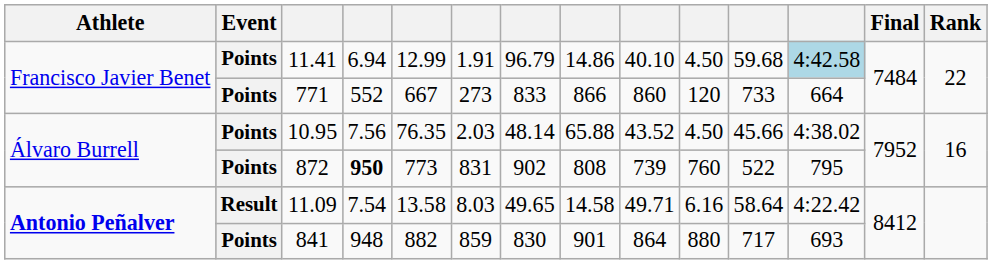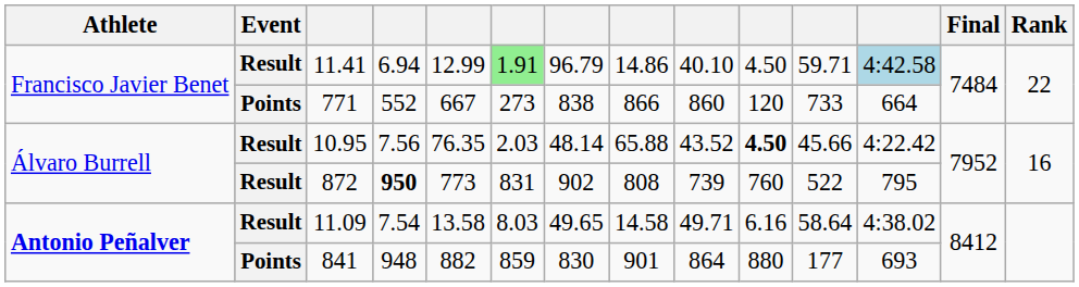 <table class="wikitable" style="font-size:90%">
 <tr>
 <th>Athlete</th>
 <th>Event</th>
 <th></th>
 <th></th>
 <th></th>
 <th></th>
 <th></th>
 <th></th>
 <th></th>
 <th></th>
 <th></th>
 <th></th>
 <th>Final</th>
 <th>Rank</th>
 </tr>
 <tr align=center>
 <td rowspan=2 align=left><a href='#'>Francisco Javier Benet</a></td>
-<th style="font-size:95%">Points</th>
+<th style="font-size:95%">Result</th>
 <td>11.41</td>
 <td>6.94</td>
 <td>12.99</td>
-<td>1.91</td>
+<td style="background: lightgreen;">1.91</td>
 <td>96.79</td>
 <td>14.86</td>
 <td>40.10</td>
 <td>4.50</td>
-<td>59.68</td>
+<td>59.71</td>
 <td style="background: lightblue;">4:42.58</td>
 <td rowspan=2>7484</td>
 <td rowspan=2>22</td>
 </tr>
 <tr align=center>
 <th style="font-size:95%">Points</th>
 <td>771</td>
 <td>552</td>
 <td>667</td>
 <td>273</td>
-<td>833</td>
+<td>838</td>
 <td>866</td>
 <td>860</td>
 <td>120</td>
 <td>733</td>
 <td>664</td>
 </tr>
 <tr align=center>
 <td rowspan=2 align=left><a href='#'>Álvaro Burrell</a></td>
-<th style="font-size:95%">Points</th>
+<th style="font-size:95%">Result</th>
 <td>10.95</td>
 <td>7.56</td>
 <td>76.35</td>
 <td>2.03</td>
 <td>48.14</td>
 <td>65.88</td>
 <td>43.52</td>
-<td>4.50</td>
+<td><strong>4.50</strong></td>
 <td>45.66</td>
-<td>4:38.02</td>
+<td>4:22.42</td>
 <td rowspan=2>7952</td>
 <td rowspan=2>16</td>
 </tr>
 <tr align=center>
-<th style="font-size:95%">Points</th>
+<th style="font-size:95%">Result</th>
 <td>872</td>
 <td><strong>950</strong></td>
 <td>773</td>
 <td>831</td>
 <td>902</td>
 <td>808</td>
 <td>739</td>
 <td>760</td>
 <td>522</td>
 <td>795</td>
 </tr>
 <tr align=center>
 <td rowspan=2 align=left><strong><a href='#'>Antonio Peñalver</a></strong></td>
 <th style="font-size:95%">Result</th>
 <td>11.09</td>
 <td>7.54</td>
 <td>13.58</td>
 <td>8.03</td>
 <td>49.65</td>
 <td>14.58</td>
 <td>49.71</td>
 <td>6.16</td>
 <td>58.64</td>
-<td>4:22.42</td>
+<td>4:38.02</td>
 <td rowspan=2>8412</td>
 <td rowspan=2></td>
 </tr>
 <tr align=center>
 <th style="font-size:95%">Points</th>
 <td>841</td>
 <td>948</td>
 <td>882</td>
 <td>859</td>
 <td>830</td>
 <td>901</td>
 <td>864</td>
 <td>880</td>
-<td>717</td>
+<td>177</td>
 <td>693</td>
 </tr>
 </table>
